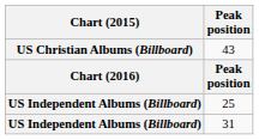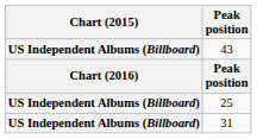 <table class="wikitable plainrowheaders" style="text-align:center;">
 <tr>
 <th>Chart (2015)</th>
 <th>Peak<br>position</th>
 </tr>
 <tr>
-<th scope="row">US Christian Albums (<em>Billboard</em>)</th>
+<th scope="row">US Independent Albums (<em>Billboard</em>)</th>
 <td>43</td>
 </tr>
 <tr>
 <th>Chart (2016)</th>
 <th>Peak<br>position</th>
 </tr>
 <tr>
 <th scope="row">US Independent Albums (<em>Billboard</em>)</th>
 <td>25</td>
 </tr>
 <tr>
 <th scope="row">US Independent Albums (<em>Billboard</em>)</th>
 <td>31</td>
 </tr>
 </table>
